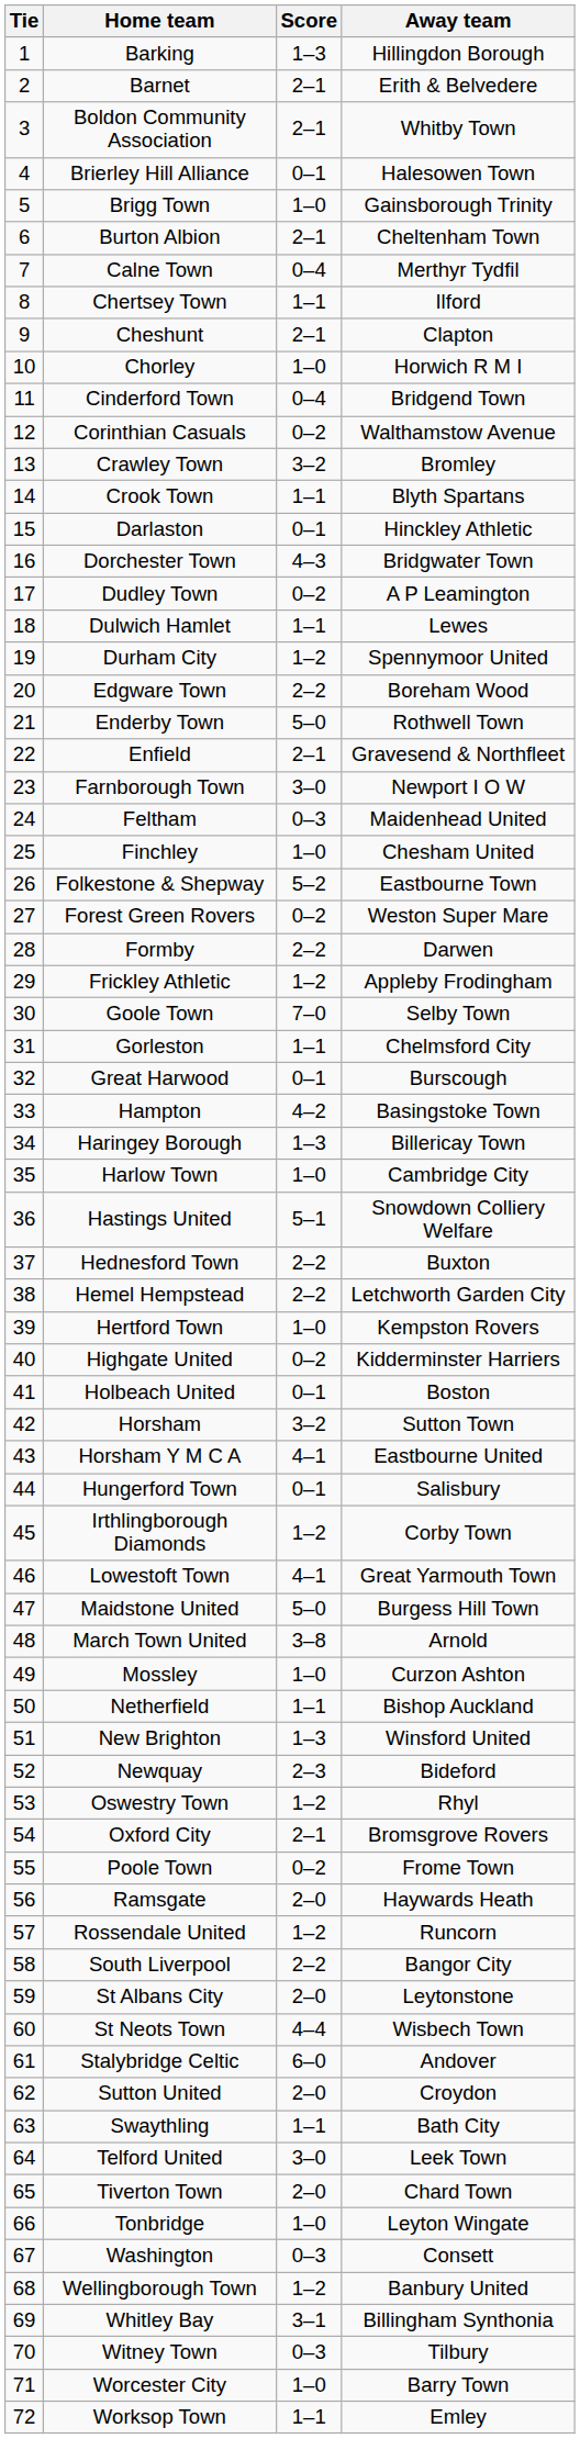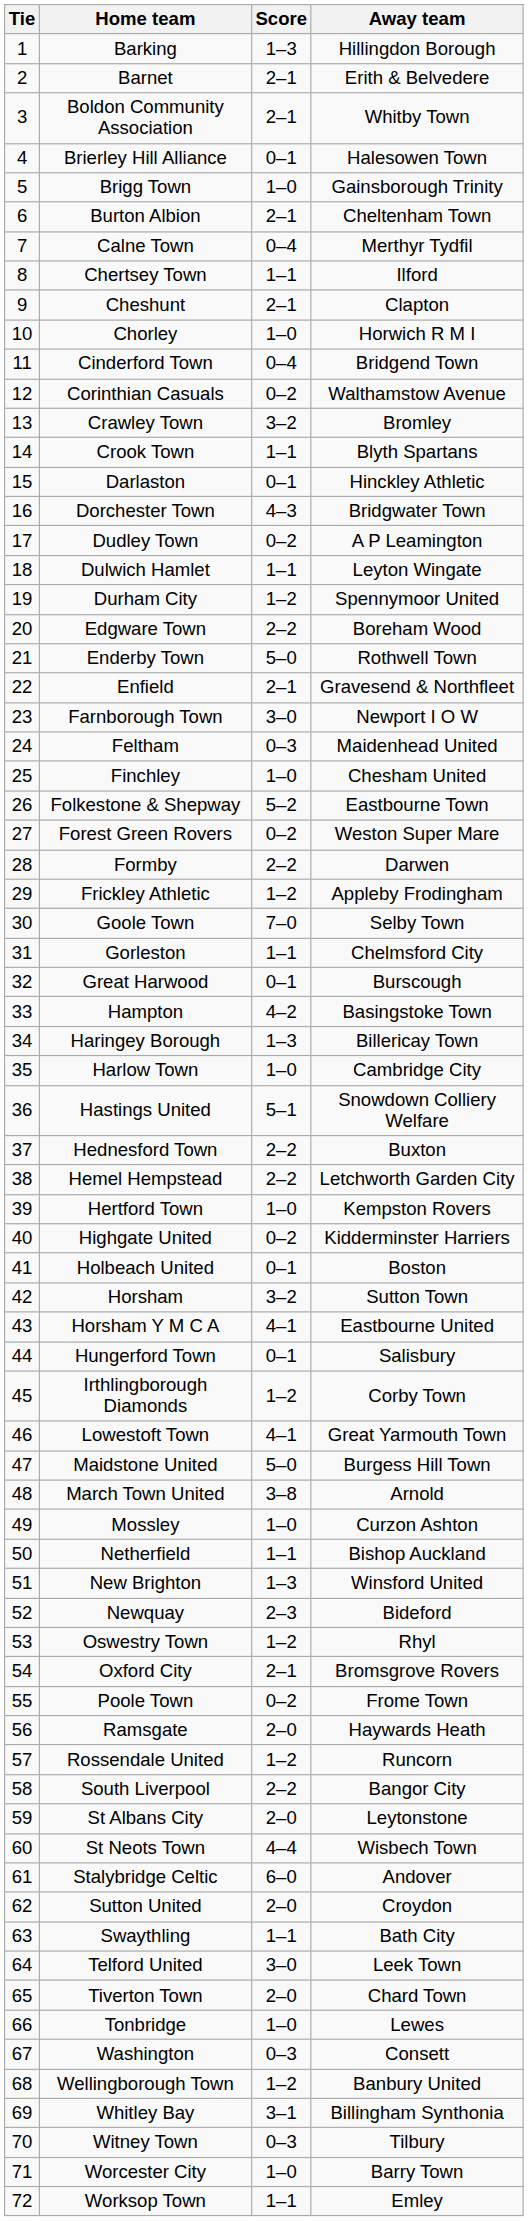 <table class="wikitable" style="text-align:center;">
 <tr>
 <th width=20>Tie</th>
 <th width=175>Home team</th>
 <th width=20>Score</th>
 <th width=175>Away team</th>
 </tr>
 <tr>
 <td>1</td>
 <td>Barking</td>
 <td>1–3</td>
 <td>Hillingdon Borough</td>
 </tr>
 <tr>
 <td>2</td>
 <td>Barnet</td>
 <td>2–1</td>
 <td>Erith & Belvedere</td>
 </tr>
 <tr>
 <td>3</td>
 <td>Boldon Community Association</td>
 <td>2–1</td>
 <td>Whitby Town</td>
 </tr>
 <tr>
 <td>4</td>
 <td>Brierley Hill Alliance</td>
 <td>0–1</td>
 <td>Halesowen Town</td>
 </tr>
 <tr>
 <td>5</td>
 <td>Brigg Town</td>
 <td>1–0</td>
 <td>Gainsborough Trinity</td>
 </tr>
 <tr>
 <td>6</td>
 <td>Burton Albion</td>
 <td>2–1</td>
 <td>Cheltenham Town</td>
 </tr>
 <tr>
 <td>7</td>
 <td>Calne Town</td>
 <td>0–4</td>
 <td>Merthyr Tydfil</td>
 </tr>
 <tr>
 <td>8</td>
 <td>Chertsey Town</td>
 <td>1–1</td>
 <td>Ilford</td>
 </tr>
 <tr>
 <td>9</td>
 <td>Cheshunt</td>
 <td>2–1</td>
 <td>Clapton</td>
 </tr>
 <tr>
 <td>10</td>
 <td>Chorley</td>
 <td>1–0</td>
 <td>Horwich R M I</td>
 </tr>
 <tr>
 <td>11</td>
 <td>Cinderford Town</td>
 <td>0–4</td>
 <td>Bridgend Town</td>
 </tr>
 <tr>
 <td>12</td>
 <td>Corinthian Casuals</td>
 <td>0–2</td>
 <td>Walthamstow Avenue</td>
 </tr>
 <tr>
 <td>13</td>
 <td>Crawley Town</td>
 <td>3–2</td>
 <td>Bromley</td>
 </tr>
 <tr>
 <td>14</td>
 <td>Crook Town</td>
 <td>1–1</td>
 <td>Blyth Spartans</td>
 </tr>
 <tr>
 <td>15</td>
 <td>Darlaston</td>
 <td>0–1</td>
 <td>Hinckley Athletic</td>
 </tr>
 <tr>
 <td>16</td>
 <td>Dorchester Town</td>
 <td>4–3</td>
 <td>Bridgwater Town</td>
 </tr>
 <tr>
 <td>17</td>
 <td>Dudley Town</td>
 <td>0–2</td>
 <td>A P Leamington</td>
 </tr>
 <tr>
 <td>18</td>
 <td>Dulwich Hamlet</td>
 <td>1–1</td>
-<td>Lewes</td>
+<td>Leyton Wingate</td>
 </tr>
 <tr>
 <td>19</td>
 <td>Durham City</td>
 <td>1–2</td>
 <td>Spennymoor United</td>
 </tr>
 <tr>
 <td>20</td>
 <td>Edgware Town</td>
 <td>2–2</td>
 <td>Boreham Wood</td>
 </tr>
 <tr>
 <td>21</td>
 <td>Enderby Town</td>
 <td>5–0</td>
 <td>Rothwell Town</td>
 </tr>
 <tr>
 <td>22</td>
 <td>Enfield</td>
 <td>2–1</td>
 <td>Gravesend & Northfleet</td>
 </tr>
 <tr>
 <td>23</td>
 <td>Farnborough Town</td>
 <td>3–0</td>
 <td>Newport I O W</td>
 </tr>
 <tr>
 <td>24</td>
 <td>Feltham</td>
 <td>0–3</td>
 <td>Maidenhead United</td>
 </tr>
 <tr>
 <td>25</td>
 <td>Finchley</td>
 <td>1–0</td>
 <td>Chesham United</td>
 </tr>
 <tr>
 <td>26</td>
 <td>Folkestone & Shepway</td>
 <td>5–2</td>
 <td>Eastbourne Town</td>
 </tr>
 <tr>
 <td>27</td>
 <td>Forest Green Rovers</td>
 <td>0–2</td>
 <td>Weston Super Mare</td>
 </tr>
 <tr>
 <td>28</td>
 <td>Formby</td>
 <td>2–2</td>
 <td>Darwen</td>
 </tr>
 <tr>
 <td>29</td>
 <td>Frickley Athletic</td>
 <td>1–2</td>
 <td>Appleby Frodingham</td>
 </tr>
 <tr>
 <td>30</td>
 <td>Goole Town</td>
 <td>7–0</td>
 <td>Selby Town</td>
 </tr>
 <tr>
 <td>31</td>
 <td>Gorleston</td>
 <td>1–1</td>
 <td>Chelmsford City</td>
 </tr>
 <tr>
 <td>32</td>
 <td>Great Harwood</td>
 <td>0–1</td>
 <td>Burscough</td>
 </tr>
 <tr>
 <td>33</td>
 <td>Hampton</td>
 <td>4–2</td>
 <td>Basingstoke Town</td>
 </tr>
 <tr>
 <td>34</td>
 <td>Haringey Borough</td>
 <td>1–3</td>
 <td>Billericay Town</td>
 </tr>
 <tr>
 <td>35</td>
 <td>Harlow Town</td>
 <td>1–0</td>
 <td>Cambridge City</td>
 </tr>
 <tr>
 <td>36</td>
 <td>Hastings United</td>
 <td>5–1</td>
 <td>Snowdown Colliery Welfare</td>
 </tr>
 <tr>
 <td>37</td>
 <td>Hednesford Town</td>
 <td>2–2</td>
 <td>Buxton</td>
 </tr>
 <tr>
 <td>38</td>
 <td>Hemel Hempstead</td>
 <td>2–2</td>
 <td>Letchworth Garden City</td>
 </tr>
 <tr>
 <td>39</td>
 <td>Hertford Town</td>
 <td>1–0</td>
 <td>Kempston Rovers</td>
 </tr>
 <tr>
 <td>40</td>
 <td>Highgate United</td>
 <td>0–2</td>
 <td>Kidderminster Harriers</td>
 </tr>
 <tr>
 <td>41</td>
 <td>Holbeach United</td>
 <td>0–1</td>
 <td>Boston</td>
 </tr>
 <tr>
 <td>42</td>
 <td>Horsham</td>
 <td>3–2</td>
 <td>Sutton Town</td>
 </tr>
 <tr>
 <td>43</td>
 <td>Horsham Y M C A</td>
 <td>4–1</td>
 <td>Eastbourne United</td>
 </tr>
 <tr>
 <td>44</td>
 <td>Hungerford Town</td>
 <td>0–1</td>
 <td>Salisbury</td>
 </tr>
 <tr>
 <td>45</td>
 <td>Irthlingborough Diamonds</td>
 <td>1–2</td>
 <td>Corby Town</td>
 </tr>
 <tr>
 <td>46</td>
 <td>Lowestoft Town</td>
 <td>4–1</td>
 <td>Great Yarmouth Town</td>
 </tr>
 <tr>
 <td>47</td>
 <td>Maidstone United</td>
 <td>5–0</td>
 <td>Burgess Hill Town</td>
 </tr>
 <tr>
 <td>48</td>
 <td>March Town United</td>
 <td>3–8</td>
 <td>Arnold</td>
 </tr>
 <tr>
 <td>49</td>
 <td>Mossley</td>
 <td>1–0</td>
 <td>Curzon Ashton</td>
 </tr>
 <tr>
 <td>50</td>
 <td>Netherfield</td>
 <td>1–1</td>
 <td>Bishop Auckland</td>
 </tr>
 <tr>
 <td>51</td>
 <td>New Brighton</td>
 <td>1–3</td>
 <td>Winsford United</td>
 </tr>
 <tr>
 <td>52</td>
 <td>Newquay</td>
 <td>2–3</td>
 <td>Bideford</td>
 </tr>
 <tr>
 <td>53</td>
 <td>Oswestry Town</td>
 <td>1–2</td>
 <td>Rhyl</td>
 </tr>
 <tr>
 <td>54</td>
 <td>Oxford City</td>
 <td>2–1</td>
 <td>Bromsgrove Rovers</td>
 </tr>
 <tr>
 <td>55</td>
 <td>Poole Town</td>
 <td>0–2</td>
 <td>Frome Town</td>
 </tr>
 <tr>
 <td>56</td>
 <td>Ramsgate</td>
 <td>2–0</td>
 <td>Haywards Heath</td>
 </tr>
 <tr>
 <td>57</td>
 <td>Rossendale United</td>
 <td>1–2</td>
 <td>Runcorn</td>
 </tr>
 <tr>
 <td>58</td>
 <td>South Liverpool</td>
 <td>2–2</td>
 <td>Bangor City</td>
 </tr>
 <tr>
 <td>59</td>
 <td>St Albans City</td>
 <td>2–0</td>
 <td>Leytonstone</td>
 </tr>
 <tr>
 <td>60</td>
 <td>St Neots Town</td>
 <td>4–4</td>
 <td>Wisbech Town</td>
 </tr>
 <tr>
 <td>61</td>
 <td>Stalybridge Celtic</td>
 <td>6–0</td>
 <td>Andover</td>
 </tr>
 <tr>
 <td>62</td>
 <td>Sutton United</td>
 <td>2–0</td>
 <td>Croydon</td>
 </tr>
 <tr>
 <td>63</td>
 <td>Swaythling</td>
 <td>1–1</td>
 <td>Bath City</td>
 </tr>
 <tr>
 <td>64</td>
 <td>Telford United</td>
 <td>3–0</td>
 <td>Leek Town</td>
 </tr>
 <tr>
 <td>65</td>
 <td>Tiverton Town</td>
 <td>2–0</td>
 <td>Chard Town</td>
 </tr>
 <tr>
 <td>66</td>
 <td>Tonbridge</td>
 <td>1–0</td>
-<td>Leyton Wingate</td>
+<td>Lewes</td>
 </tr>
 <tr>
 <td>67</td>
 <td>Washington</td>
 <td>0–3</td>
 <td>Consett</td>
 </tr>
 <tr>
 <td>68</td>
 <td>Wellingborough Town</td>
 <td>1–2</td>
 <td>Banbury United</td>
 </tr>
 <tr>
 <td>69</td>
 <td>Whitley Bay</td>
 <td>3–1</td>
 <td>Billingham Synthonia</td>
 </tr>
 <tr>
 <td>70</td>
 <td>Witney Town</td>
 <td>0–3</td>
 <td>Tilbury</td>
 </tr>
 <tr>
 <td>71</td>
 <td>Worcester City</td>
 <td>1–0</td>
 <td>Barry Town</td>
 </tr>
 <tr>
 <td>72</td>
 <td>Worksop Town</td>
 <td>1–1</td>
 <td>Emley</td>
 </tr>
 </table>
